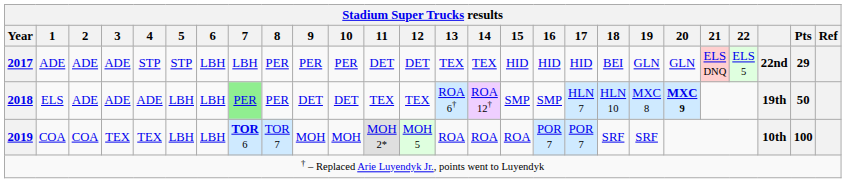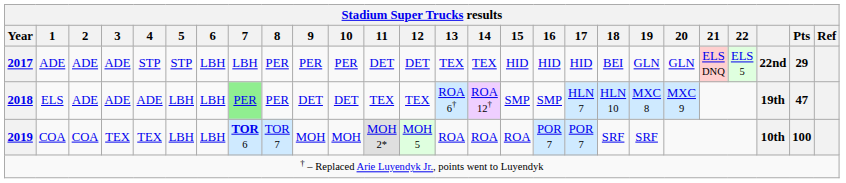 <table class="wikitable" style="text-align:center; font-size:80%">
 <tr>
 <th colspan=45><a href='#'>Stadium Super Trucks</a> results</th>
 </tr>
 <tr>
 <th>Year</th>
 <th>1</th>
 <th>2</th>
 <th>3</th>
 <th>4</th>
 <th>5</th>
 <th>6</th>
 <th>7</th>
 <th>8</th>
 <th>9</th>
 <th>10</th>
 <th>11</th>
 <th>12</th>
 <th>13</th>
 <th>14</th>
 <th>15</th>
 <th>16</th>
 <th>17</th>
 <th>18</th>
 <th>19</th>
 <th>20</th>
 <th>21</th>
 <th>22</th>
 <th></th>
 <th>Pts</th>
 <th>Ref</th>
 </tr>
 <tr>
 <th><a href='#'>2017</a></th>
 <td><a href='#'>ADE</a></td>
 <td><a href='#'>ADE</a></td>
 <td><a href='#'>ADE</a></td>
 <td><a href='#'>STP</a></td>
 <td><a href='#'>STP</a></td>
 <td><a href='#'>LBH</a></td>
 <td><a href='#'>LBH</a></td>
 <td><a href='#'>PER</a></td>
 <td><a href='#'>PER</a></td>
 <td><a href='#'>PER</a></td>
 <td><a href='#'>DET</a></td>
 <td><a href='#'>DET</a></td>
 <td><a href='#'>TEX</a></td>
 <td><a href='#'>TEX</a></td>
 <td><a href='#'>HID</a></td>
 <td><a href='#'>HID</a></td>
 <td><a href='#'>HID</a></td>
 <td><a href='#'>BEI</a></td>
 <td><a href='#'>GLN</a></td>
 <td><a href='#'>GLN</a></td>
 <td style="background:#FFCFCF;"><a href='#'>ELS</a><br><small>DNQ</small></td>
 <td style="background:#DFFFDF;"><a href='#'>ELS</a><br><small>5</small></td>
 <th>22nd</th>
 <th>29</th>
 <th></th>
 </tr>
 <tr>
 <th><a href='#'>2018</a></th>
 <td><a href='#'>ELS</a></td>
 <td><a href='#'>ADE</a></td>
 <td><a href='#'>ADE</a></td>
 <td><a href='#'>ADE</a></td>
 <td><a href='#'>LBH</a></td>
 <td><a href='#'>LBH</a></td>
 <td style="background: lightgreen;"><a href='#'>PER</a></td>
 <td><a href='#'>PER</a></td>
 <td><a href='#'>DET</a></td>
 <td><a href='#'>DET</a></td>
 <td><a href='#'>TEX</a></td>
 <td><a href='#'>TEX</a></td>
 <td style="background:#CFEAFF;"><a href='#'>ROA</a><br><small>6<sup>†</sup></small></td>
 <td style="background:#EFCFFF;"><a href='#'>ROA</a><br><small>12<sup>†</sup></small></td>
 <td><a href='#'>SMP</a></td>
 <td><a href='#'>SMP</a></td>
 <td style="background:#CFEAFF;"><a href='#'>HLN</a><br><small>7</small></td>
 <td style="background:#CFEAFF;"><a href='#'>HLN</a><br><small>10</small></td>
 <td style="background:#CFEAFF;"><a href='#'>MXC</a><br><small>8</small></td>
-<td style="background:#CFEAFF;"><strong><a href='#'>MXC</a><br><small>9</small></strong></td>
+<td style="background:#CFEAFF;"><a href='#'>MXC</a><br><small>9</small></td>
 <td colspan=2></td>
 <th>19th</th>
-<th>50</th>
+<th>47</th>
 <th></th>
 </tr>
 <tr>
 <th><a href='#'>2019</a></th>
 <td><a href='#'>COA</a></td>
 <td><a href='#'>COA</a></td>
 <td><a href='#'>TEX</a></td>
 <td><a href='#'>TEX</a></td>
 <td><a href='#'>LBH</a></td>
 <td><a href='#'>LBH</a></td>
 <td style="background:#CFEAFF;"><strong><a href='#'>TOR</a></strong><br><small>6</small></td>
 <td style="background:#CFEAFF;"><a href='#'>TOR</a><br><small>7</small></td>
 <td><a href='#'>MOH</a></td>
 <td><a href='#'>MOH</a></td>
 <td style="background:#DFDFDF;"><a href='#'>MOH</a><br><small>2*</small></td>
 <td style="background:#DFFFDF;"><a href='#'>MOH</a><br><small>5</small></td>
 <td><a href='#'>ROA</a></td>
 <td><a href='#'>ROA</a></td>
 <td><a href='#'>ROA</a></td>
 <td style="background:#CFEAFF;"><a href='#'>POR</a><br><small>7</small></td>
 <td style="background:#CFEAFF;"><a href='#'>POR</a><br><small>7</small></td>
 <td><a href='#'>SRF</a></td>
 <td><a href='#'>SRF</a></td>
 <td colspan=3></td>
 <th>10th</th>
 <th>100</th>
 <th></th>
 </tr>
 <tr>
 <td colspan=45><small><sup>†</sup> – Replaced <a href='#'>Arie Luyendyk Jr.</a>, points went to Luyendyk</small></td>
 </tr>
 </table>
